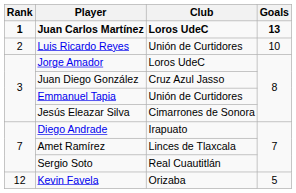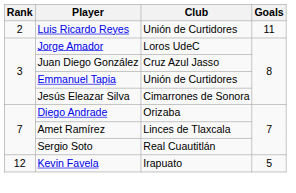 <table class="wikitable">
 <tr>
 <th>Rank</th>
 <th>Player</th>
 <th>Club</th>
 <th>Goals</th>
 </tr>
 <tr>
-<td align=center rowspan=1><strong>1</strong></td>
-<td> <strong>Juan Carlos Martínez</strong></td>
-<td><strong>Loros UdeC</strong></td>
-<td align=center rowspan=1><strong>13</strong></td>
-</tr>
-<tr>
 <td align=center rowspan=1>2</td>
 <td> <a href='#'>Luis Ricardo Reyes</a></td>
 <td>Unión de Curtidores</td>
-<td align=center rowspan=1>10</td>
+<td align=center rowspan=1>11</td>
 </tr>
 <tr>
 <td align=center rowspan=4>3</td>
 <td> <a href='#'>Jorge Amador</a></td>
 <td>Loros UdeC</td>
 <td align=center rowspan=4>8</td>
 </tr>
 <tr>
 <td> Juan Diego González</td>
 <td>Cruz Azul Jasso</td>
 </tr>
 <tr>
 <td> <a href='#'>Emmanuel Tapia</a></td>
 <td>Unión de Curtidores</td>
 </tr>
 <tr>
 <td> Jesús Eleazar Silva</td>
 <td>Cimarrones de Sonora</td>
 </tr>
 <tr>
 <td align=center rowspan=3>7</td>
 <td> <a href='#'>Diego Andrade</a></td>
-<td>Irapuato</td>
+<td>Orizaba</td>
 <td align=center rowspan=3>7</td>
 </tr>
 <tr>
 <td> Amet Ramírez</td>
 <td>Linces de Tlaxcala</td>
 </tr>
 <tr>
 <td> Sergio Soto</td>
 <td>Real Cuautitlán</td>
 </tr>
 <tr>
 <td align=center rowspan=1>12</td>
 <td> <a href='#'>Kevin Favela</a></td>
-<td>Orizaba</td>
+<td>Irapuato</td>
 <td align=center rowspan=1>5</td>
 </tr>
 </table>
